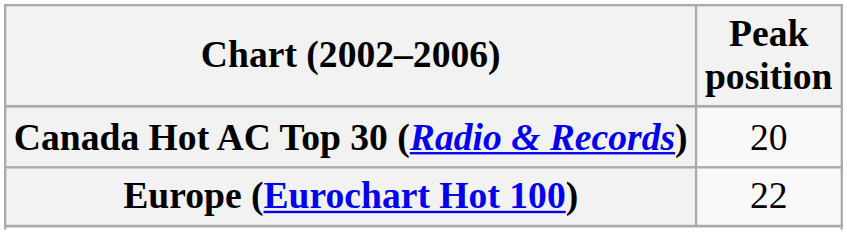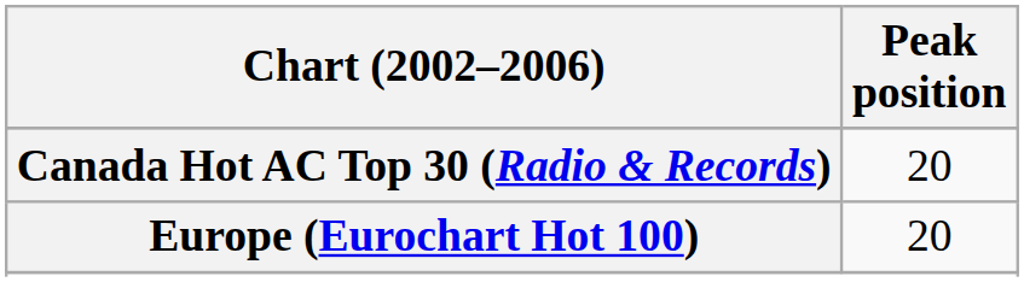 <table class="wikitable sortable plainrowheaders" style="text-align:center">
 <tr>
 <th>Chart (2002–2006)</th>
 <th>Peak<br>position</th>
 </tr>
 <tr>
 </tr>
 <tr>
 </tr>
 <tr>
 <th scope="row">Canada Hot AC Top 30 (<em><a href='#'>Radio & Records</a></em>)</th>
 <td>20</td>
 </tr>
 <tr>
 <th scope="row">Europe (<a href='#'>Eurochart Hot 100</a>)</th>
-<td>22</td>
+<td>20</td>
 </tr>
 <tr>
 </tr>
 <tr>
 </tr>
 <tr>
 </tr>
 <tr>
 </tr>
 <tr>
 </tr>
 <tr>
 </tr>
 <tr>
 </tr>
 <tr>
 </tr>
 <tr>
 </tr>
 <tr>
 </tr>
 <tr>
 </tr>
 </table>
